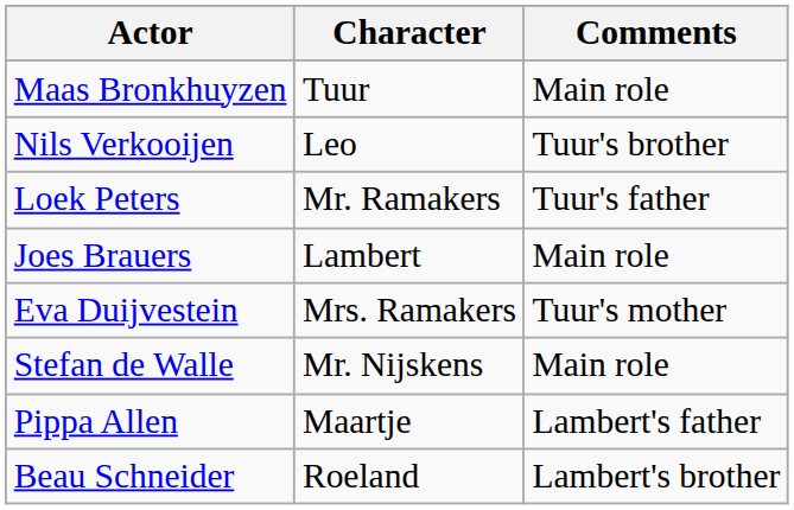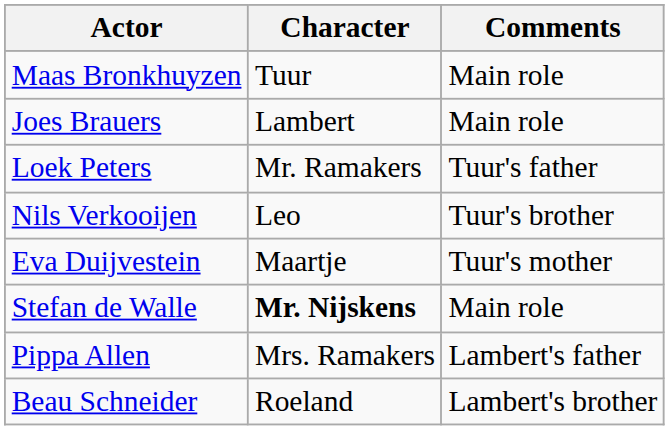 <table class="wikitable">
 <tr>
 <th>Actor</th>
 <th>Character</th>
 <th>Comments</th>
 </tr>
 <tr>
 <td><a href='#'>Maas Bronkhuyzen</a></td>
 <td>Tuur</td>
 <td>Main role</td>
 </tr>
 <tr>
-<td><a href='#'>Nils Verkooijen</a></td>
-<td>Leo</td>
-<td>Tuur's brother</td>
+<td><a href='#'>Joes Brauers</a></td>
+<td>Lambert</td>
+<td>Main role</td>
 </tr>
 <tr>
 <td><a href='#'>Loek Peters</a></td>
 <td>Mr. Ramakers</td>
 <td>Tuur's father</td>
 </tr>
 <tr>
-<td><a href='#'>Joes Brauers</a></td>
-<td>Lambert</td>
-<td>Main role</td>
+<td><a href='#'>Nils Verkooijen</a></td>
+<td>Leo</td>
+<td>Tuur's brother</td>
 </tr>
 <tr>
 <td><a href='#'>Eva Duijvestein</a></td>
-<td>Mrs. Ramakers</td>
+<td>Maartje</td>
 <td>Tuur's mother</td>
 </tr>
 <tr>
 <td><a href='#'>Stefan de Walle</a></td>
-<td>Mr. Nijskens</td>
+<td><strong>Mr. Nijskens</strong></td>
 <td>Main role</td>
 </tr>
 <tr>
 <td><a href='#'>Pippa Allen</a></td>
-<td>Maartje</td>
+<td>Mrs. Ramakers</td>
 <td>Lambert's father</td>
 </tr>
 <tr>
 <td><a href='#'>Beau Schneider</a></td>
 <td>Roeland</td>
 <td>Lambert's brother</td>
 </tr>
 </table>
